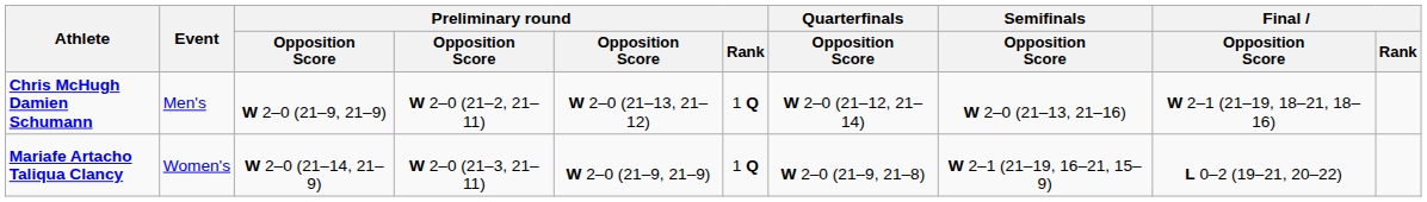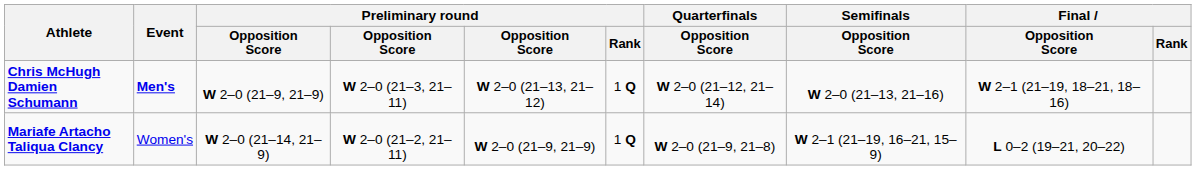 <table class=wikitable style=font-size:90%;text-align:center>
 <tr>
 <th rowspan=2>Athlete</th>
 <th rowspan=2>Event</th>
 <th colspan=4>Preliminary round</th>
 <th>Quarterfinals</th>
 <th>Semifinals</th>
 <th colspan=2>Final / </th>
 </tr>
 <tr style=font-size:95%>
 <th>Opposition<br>Score</th>
 <th>Opposition<br>Score</th>
 <th>Opposition<br>Score</th>
 <th>Rank</th>
 <th>Opposition<br>Score</th>
 <th>Opposition<br>Score</th>
 <th>Opposition<br>Score</th>
 <th>Rank</th>
 </tr>
 <tr>
 <td align=left><strong><a href='#'>Chris McHugh</a></strong><br><strong><a href='#'>Damien Schumann</a> </strong></td>
-<td align=left><a href='#'>Men's</a></td>
+<td align=left><strong><a href='#'>Men's</a></strong></td>
 <td><br><strong>W</strong> 2–0 (21–9, 21–9)</td>
-<td><br><strong>W</strong> 2–0 (21–2, 21–11)</td>
+<td><br><strong>W</strong> 2–0 (21–3, 21–11)</td>
 <td><br><strong>W</strong> 2–0 (21–13, 21–12)</td>
 <td>1 <strong>Q</strong></td>
 <td><br><strong>W</strong> 2–0 (21–12, 21–14)</td>
 <td><br><strong>W</strong> 2–0 (21–13, 21–16)</td>
 <td> <br><strong>W</strong> 2–1 (21–19, 18–21, 18–16)</td>
 <td></td>
 </tr>
 <tr>
 <td align=left><strong><a href='#'>Mariafe Artacho</a></strong><br><strong><a href='#'>Taliqua Clancy</a></strong></td>
 <td align=left><a href='#'>Women's</a></td>
 <td><br><strong>W</strong> 2–0 (21–14, 21–9)</td>
-<td><br><strong>W</strong> 2–0 (21–3, 21–11)</td>
+<td><br><strong>W</strong> 2–0 (21–2, 21–11)</td>
 <td> <br><strong>W</strong> 2–0 (21–9, 21–9)</td>
 <td>1 <strong>Q</strong></td>
 <td> <br><strong>W</strong> 2–0 (21–9, 21–8)</td>
 <td> <br><strong>W</strong> 2–1 (21–19, 16–21, 15–9)</td>
 <td> <br><strong>L</strong> 0–2 (19–21, 20–22)</td>
 <td></td>
 </tr>
 </table>
